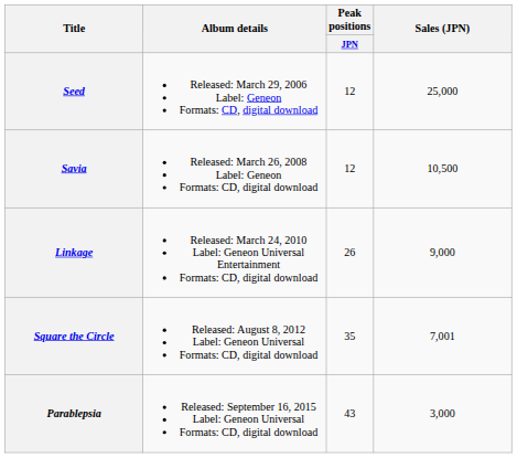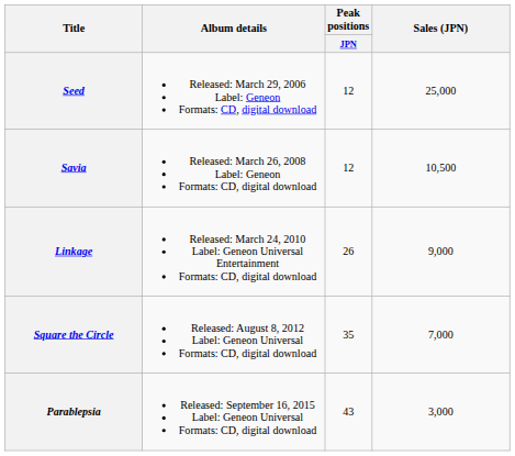 <table class="wikitable plainrowheaders" style="text-align:center;">
 <tr>
 <th style="width:12em;" rowspan="2">Title</th>
 <th style="width:16em;" rowspan="2">Album details</th>
 <th colspan="1">Peak positions</th>
 <th style="width:12em;" rowspan="2">Sales (JPN)</th>
 </tr>
 <tr>
 <th style="width:2.5em;"><small><a href='#'>JPN</a></small><br></th>
 </tr>
 <tr>
 <th scope="row"><em><a href='#'>Seed</a></em></th>
 <td><br><ul><li>Released: March 29, 2006 </li><li>Label: <a href='#'>Geneon</a></li><li>Formats: <a href='#'>CD</a>, <a href='#'>digital download</a></li></ul></td>
 <td>12</td>
 <td>25,000</td>
 </tr>
 <tr>
 <th scope="row"><em><a href='#'>Savia</a></em></th>
 <td><br><ul><li>Released: March 26, 2008 </li><li>Label: Geneon</li><li>Formats: CD, digital download</li></ul></td>
 <td>12</td>
 <td>10,500</td>
 </tr>
 <tr>
 <th scope="row"><em><a href='#'>Linkage</a></em></th>
 <td><br><ul><li>Released: March 24, 2010 </li><li>Label: Geneon Universal Entertainment</li><li>Formats: CD, digital download</li></ul></td>
 <td>26</td>
 <td>9,000</td>
 </tr>
 <tr>
 <th scope="row"><em><a href='#'>Square the Circle</a></em></th>
 <td><br><ul><li>Released: August 8, 2012 </li><li>Label: Geneon Universal</li><li>Formats: CD, digital download</li></ul></td>
 <td>35</td>
-<td>7,001</td>
+<td>7,000</td>
 </tr>
 <tr>
 <th scope="row"><em>Parablepsia</em></th>
 <td><br><ul><li>Released: September 16, 2015 </li><li>Label: Geneon Universal</li><li>Formats: CD, digital download</li></ul></td>
 <td>43</td>
 <td>3,000</td>
 </tr>
 </table>
